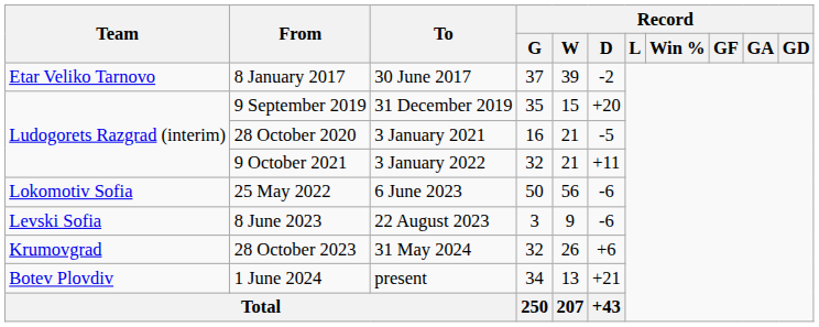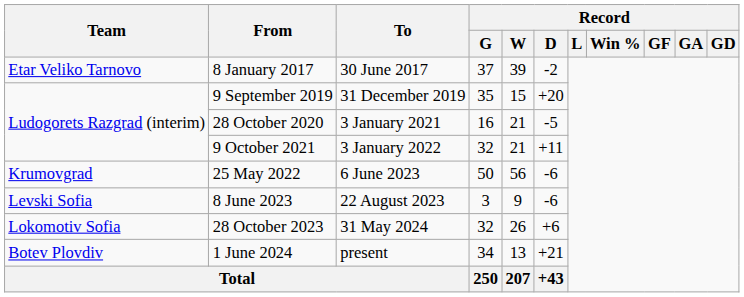 <table class="wikitable" style="text-align: center">
 <tr>
 <th rowspan=2>Team</th>
 <th rowspan=2>From</th>
 <th rowspan=2>To</th>
 <th colspan=8>Record</th>
 </tr>
 <tr>
 <th>G</th>
 <th>W</th>
 <th>D</th>
 <th>L</th>
 <th>Win %</th>
 <th>GF</th>
 <th>GA</th>
 <th>GD</th>
 </tr>
 <tr>
 <td rowspan="1" align="left"> <a href='#'>Etar Veliko Tarnovo</a></td>
 <td rowspan="1" align="left">8 January 2017</td>
 <td rowspan="1" align="left">30 June 2017<br></td>
 <td align="center">37</td>
 <td align="center">39</td>
 <td align="center">-2</td>
 </tr>
 <tr>
 <td rowspan="3" align="left"> <a href='#'>Ludogorets Razgrad</a> (interim)</td>
 <td rowspan="1" align="left">9 September 2019</td>
 <td rowspan="1" align="left">31 December 2019<br></td>
 <td align="center">35</td>
 <td align="center">15</td>
 <td align="center">+20</td>
 </tr>
 <tr>
 <td rowspan="1" align="left">28 October 2020</td>
 <td rowspan="1" align="left">3 January 2021<br></td>
 <td align="center">16</td>
 <td align="center">21</td>
 <td align="center">-5</td>
 </tr>
 <tr>
 <td rowspan="1" align="left">9 October 2021</td>
 <td rowspan="1" align="left">3 January 2022<br></td>
 <td align="center">32</td>
 <td align="center">21</td>
 <td align="center">+11</td>
 </tr>
 <tr>
-<td rowspan="1" align="left"> <a href='#'>Lokomotiv Sofia</a></td>
+<td rowspan="1" align="left"> <a href='#'>Krumovgrad</a></td>
 <td rowspan="1" align="left">25 May 2022</td>
 <td rowspan="1" align="left">6 June 2023<br></td>
 <td align="center">50</td>
 <td align="center">56</td>
 <td align="center">-6</td>
 </tr>
 <tr>
 <td rowspan="1" align="left"> <a href='#'>Levski Sofia</a></td>
 <td rowspan="1" align="left">8 June 2023</td>
 <td rowspan="1" align="left">22 August 2023<br></td>
 <td align="center">3</td>
 <td align="center">9</td>
 <td align="center">-6</td>
 </tr>
 <tr>
-<td rowspan="1" align="left"> <a href='#'>Krumovgrad</a></td>
+<td rowspan="1" align="left"> <a href='#'>Lokomotiv Sofia</a></td>
 <td rowspan="1" align="left">28 October 2023</td>
 <td rowspan="1" align="left">31 May 2024<br></td>
 <td align="center">32</td>
 <td align="center">26</td>
 <td align="center">+6</td>
 </tr>
 <tr>
 <td rowspan="1" align="left"> <a href='#'>Botev Plovdiv</a></td>
 <td rowspan="1" align="left">1 June 2024</td>
 <td rowspan="1" align="left">present<br></td>
 <td align="center">34</td>
 <td align="center">13</td>
 <td align="center">+21</td>
 </tr>
 <tr>
 <th colspan="3">Total<br></th>
 <th align="center">250</th>
 <th align="center">207</th>
 <th align="center">+43</th>
 </tr>
 </table>
